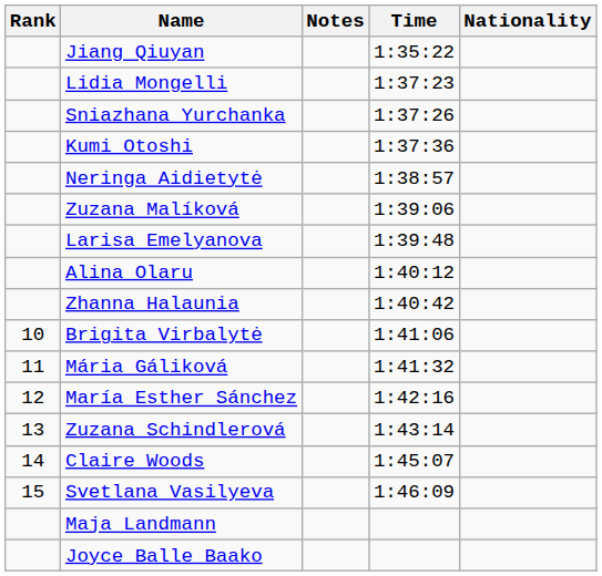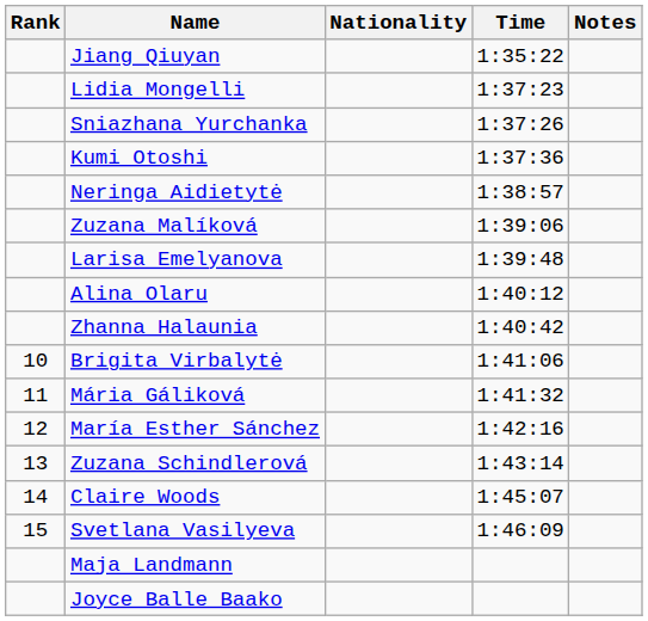 <table class="wikitable sortable" style="text-align:center">
 <tr>
 <th>Rank</th>
 <th>Name</th>
+<th>Nationality</th>
+<th>Time</th>
 <th>Notes</th>
-<th>Time</th>
-<th>Nationality</th>
 </tr>
 <tr>
 <td></td>
 <td align=left><a href='#'>Jiang Qiuyan</a></td>
+<td align=left></td>
+<td>1:35:22</td>
 <td></td>
-<td>1:35:22</td>
-<td align=left></td>
 </tr>
 <tr>
 <td></td>
 <td align=left><a href='#'>Lidia Mongelli</a></td>
+<td align=left></td>
+<td>1:37:23</td>
 <td></td>
-<td>1:37:23</td>
-<td align=left></td>
 </tr>
 <tr>
 <td></td>
 <td align=left><a href='#'>Sniazhana Yurchanka</a></td>
+<td align=left></td>
+<td>1:37:26</td>
 <td></td>
-<td>1:37:26</td>
-<td align=left></td>
 </tr>
 <tr>
 <td></td>
 <td align=left><a href='#'>Kumi Otoshi</a></td>
+<td align=left></td>
+<td>1:37:36</td>
 <td></td>
-<td>1:37:36</td>
-<td align=left></td>
 </tr>
 <tr>
 <td></td>
 <td align=left><a href='#'>Neringa Aidietytė</a></td>
+<td align=left></td>
+<td>1:38:57</td>
 <td></td>
-<td>1:38:57</td>
-<td align=left></td>
 </tr>
 <tr>
 <td></td>
 <td align=left><a href='#'>Zuzana Malíková</a></td>
+<td align=left></td>
+<td>1:39:06</td>
 <td></td>
-<td>1:39:06</td>
-<td align=left></td>
 </tr>
 <tr>
 <td></td>
 <td align=left><a href='#'>Larisa Emelyanova</a></td>
+<td align=left></td>
+<td>1:39:48</td>
 <td></td>
-<td>1:39:48</td>
-<td align=left></td>
 </tr>
 <tr>
 <td></td>
 <td align=left><a href='#'>Alina Olaru</a></td>
+<td align=left></td>
+<td>1:40:12</td>
 <td></td>
-<td>1:40:12</td>
-<td align=left></td>
 </tr>
 <tr>
 <td></td>
 <td align=left><a href='#'>Zhanna Halaunia</a></td>
+<td align=left></td>
+<td>1:40:42</td>
 <td></td>
-<td>1:40:42</td>
-<td align=left></td>
 </tr>
 <tr>
 <td>10</td>
 <td align=left><a href='#'>Brigita Virbalytė</a></td>
+<td align=left></td>
+<td>1:41:06</td>
 <td></td>
-<td>1:41:06</td>
-<td align=left></td>
 </tr>
 <tr>
 <td>11</td>
 <td align=left><a href='#'>Mária Gáliková</a></td>
+<td align=left></td>
+<td>1:41:32</td>
 <td></td>
-<td>1:41:32</td>
-<td align=left></td>
 </tr>
 <tr>
 <td>12</td>
 <td align=left><a href='#'>María Esther Sánchez</a></td>
+<td align=left></td>
+<td>1:42:16</td>
 <td></td>
-<td>1:42:16</td>
-<td align=left></td>
 </tr>
 <tr>
 <td>13</td>
 <td align=left><a href='#'>Zuzana Schindlerová</a></td>
+<td align=left></td>
+<td>1:43:14</td>
 <td></td>
-<td>1:43:14</td>
-<td align=left></td>
 </tr>
 <tr>
 <td>14</td>
 <td align=left><a href='#'>Claire Woods</a></td>
+<td align=left></td>
+<td>1:45:07</td>
 <td></td>
-<td>1:45:07</td>
-<td align=left></td>
 </tr>
 <tr>
 <td>15</td>
 <td align=left><a href='#'>Svetlana Vasilyeva</a></td>
+<td align=left></td>
+<td>1:46:09</td>
 <td></td>
-<td>1:46:09</td>
-<td align=left></td>
 </tr>
 <tr>
 <td></td>
 <td align=left><a href='#'>Maja Landmann</a></td>
+<td align=left></td>
 <td></td>
 <td></td>
-<td align=left></td>
 </tr>
 <tr>
 <td></td>
 <td align=left><a href='#'>Joyce Balle Baako</a></td>
+<td align=left></td>
 <td></td>
 <td></td>
-<td align=left></td>
 </tr>
 </table>
